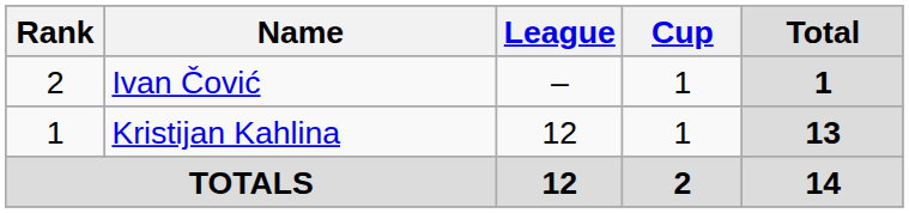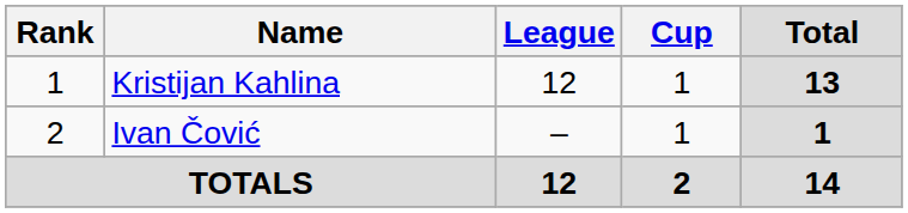 <table class="wikitable" style="font-size: 95%; text-align: center;">
 <tr>
 <th width=40>Rank</th>
 <th width=180>Name</th>
 <th width=50><a href='#'>League</a></th>
 <th width=50><a href='#'>Cup</a></th>
 <th width=70 style="background: #DCDCDC">Total</th>
 </tr>
 <tr>
+<td rowspan=1>1</td>
+<td style="text-align:left;"> <a href='#'>Kristijan Kahlina</a></td>
+<td>12</td>
+<td>1</td>
+<th style="background: #DCDCDC">13</th>
+</tr>
+<tr>
 <td rowspan=1>2</td>
 <td style="text-align:left;"> <a href='#'>Ivan Čović</a></td>
 <td>–</td>
 <td>1</td>
 <th style="background: #DCDCDC">1</th>
-</tr>
-<tr>
-<td rowspan=1>1</td>
-<td style="text-align:left;"> <a href='#'>Kristijan Kahlina</a></td>
-<td>12</td>
-<td>1</td>
-<th style="background: #DCDCDC">13</th>
 </tr>
 <tr>
 <th colspan="2" align="center" style="background: #DCDCDC">TOTALS</th>
 <th style="background: #DCDCDC">12</th>
 <th style="background: #DCDCDC">2</th>
 <th style="background: #DCDCDC">14</th>
 </tr>
 </table>
